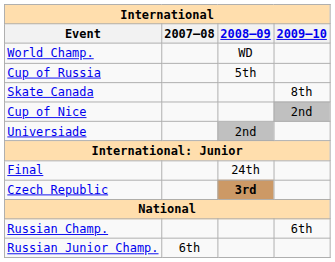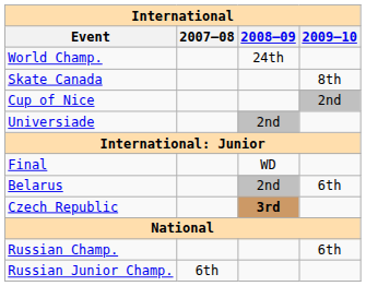 <table class="wikitable" style="text-align:center">
 <tr>
 <th style="background-color: #ffdead; " colspan=4 align=center>International</th>
 </tr>
 <tr>
 <th>Event</th>
 <th>2007–08</th>
 <th><a href='#'>2008–09</a></th>
 <th><a href='#'>2009–10</a></th>
 </tr>
 <tr>
 <td align=left><a href='#'>World Champ.</a></td>
 <td></td>
-<td>WD</td>
-<td></td>
-</tr>
-<tr>
-<td align=left> <a href='#'>Cup of Russia</a></td>
-<td></td>
-<td>5th</td>
+<td>24th</td>
 <td></td>
 </tr>
 <tr>
 <td align=left> <a href='#'>Skate Canada</a></td>
 <td></td>
 <td></td>
 <td>8th</td>
 </tr>
 <tr>
 <td align=left><a href='#'>Cup of Nice</a></td>
 <td></td>
 <td></td>
 <td bgcolor=silver>2nd</td>
 </tr>
 <tr>
 <td align=left><a href='#'>Universiade</a></td>
 <td></td>
 <td bgcolor=silver>2nd</td>
 <td></td>
 </tr>
 <tr>
 <th style="background-color: #ffdead; " colspan=4 align=center>International: Junior</th>
 </tr>
 <tr>
 <td align=left> <a href='#'>Final</a></td>
 <td></td>
-<td>24th</td>
+<td>WD</td>
 <td></td>
+</tr>
+<tr>
+<td align=left> <a href='#'>Belarus</a></td>
+<td></td>
+<td bgcolor=silver>2nd</td>
+<td>6th</td>
 </tr>
 <tr>
 <td align=left> <a href='#'>Czech Republic</a></td>
 <td></td>
 <td bgcolor=cc9966><strong>3rd</strong></td>
 <td></td>
 </tr>
 <tr>
 <th style="background-color: #ffdead; " colspan=4 align=center>National</th>
 </tr>
 <tr>
 <td align=left><a href='#'>Russian Champ.</a></td>
 <td></td>
 <td></td>
 <td>6th</td>
 </tr>
 <tr>
 <td align=left><a href='#'>Russian Junior Champ.</a></td>
 <td>6th</td>
 <td></td>
 <td></td>
 </tr>
 </table>
